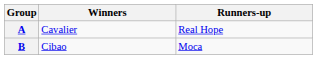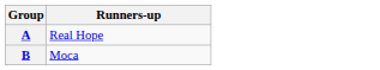 <table class="wikitable">
 <tr>
 <th>Group</th>
-<th width=200>Winners</th>
 <th width=200>Runners-up</th>
 </tr>
 <tr>
 <th><a href='#'>A</a></th>
-<td> <a href='#'>Cavalier</a></td>
 <td> <a href='#'>Real Hope</a></td>
 </tr>
 <tr>
 <th><a href='#'>B</a></th>
-<td> <a href='#'>Cibao</a></td>
 <td> <a href='#'>Moca</a></td>
 </tr>
 </table>
